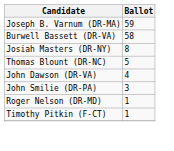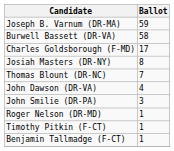 <table class="wikitable">
 <tr valign=bottom>
 <th>Candidate</th>
 <th>Ballot</th>
 </tr>
 <tr>
 <td>Joseph B. Varnum (DR-MA)</td>
 <td>59</td>
 </tr>
 <tr>
 <td>Burwell Bassett (DR-VA)</td>
 <td>58</td>
 </tr>
 <tr>
+<td>Charles Goldsborough (F-MD)</td>
+<td>17</td>
+</tr>
+<tr>
 <td>Josiah Masters (DR-NY)</td>
 <td>8</td>
 </tr>
 <tr>
 <td>Thomas Blount (DR-NC)</td>
-<td>5</td>
+<td>7</td>
 </tr>
 <tr>
 <td>John Dawson (DR-VA)</td>
 <td>4</td>
 </tr>
 <tr>
 <td>John Smilie (DR-PA)</td>
 <td>3</td>
 </tr>
 <tr>
 <td>Roger Nelson (DR-MD)</td>
 <td>1</td>
 </tr>
 <tr>
 <td>Timothy Pitkin (F-CT)</td>
 <td>1</td>
 </tr>
 <tr>
+<td>Benjamin Tallmadge (F-CT)</td>
+<td>1</td>
+</tr>
+<tr>
 </tr>
 </table>
